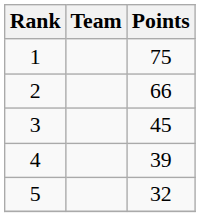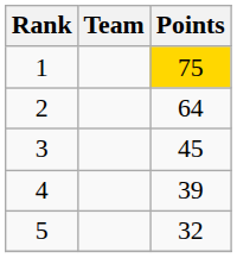 <table class="wikitable">
 <tr>
 <th>Rank</th>
 <th>Team</th>
 <th>Points</th>
 </tr>
 <tr>
 <td align=center>1</td>
 <td></td>
-<td align=center>75</td>
+<td align=center style="background: gold;">75</td>
 </tr>
 <tr>
 <td align=center>2</td>
 <td></td>
-<td align=center>66</td>
+<td align=center>64</td>
 </tr>
 <tr>
 <td align=center>3</td>
 <td></td>
 <td align=center>45</td>
 </tr>
 <tr>
 <td align=center>4</td>
 <td></td>
 <td align=center>39</td>
 </tr>
 <tr>
 <td align=center>5</td>
 <td></td>
 <td align=center>32</td>
 </tr>
 <tr>
 </tr>
 </table>
